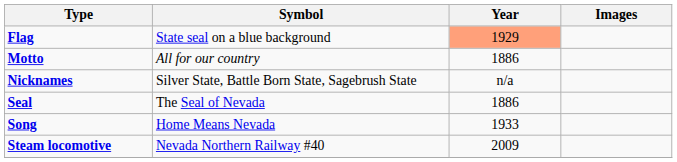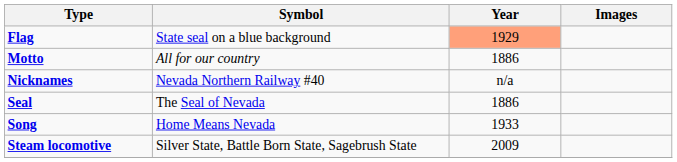 <table class="wikitable">
 <tr>
 <th width="20%">Type</th>
 <th width="40%">Symbol</th>
 <th width="15%">Year</th>
 <th width="15%">Images</th>
 </tr>
 <tr>
 <td><strong><a href='#'>Flag</a></strong></td>
 <td><a href='#'>State seal</a> on a blue background</td>
 <td style="background: lightsalmon; text-align:center">1929</td>
 <td style="text-align:center"></td>
 </tr>
 <tr>
 <td><strong><a href='#'>Motto</a></strong></td>
 <td><em>All for our country</em></td>
 <td style="text-align:center">1886</td>
 <td style="text-align:center"></td>
 </tr>
 <tr>
 <td><strong><a href='#'>Nicknames</a></strong></td>
-<td>Silver State, Battle Born State, Sagebrush State</td>
+<td><a href='#'>Nevada Northern Railway</a> #40</td>
 <td style="text-align:center">n/a</td>
 <td></td>
 </tr>
 <tr>
 <td><strong><a href='#'>Seal</a></strong></td>
 <td>The <a href='#'>Seal of Nevada</a></td>
 <td style="text-align:center">1886</td>
 <td style="text-align:center"></td>
 </tr>
 <tr>
 <td><strong><a href='#'>Song</a></strong></td>
 <td><a href='#'>Home Means Nevada</a></td>
 <td style="text-align:center">1933</td>
 <td></td>
 </tr>
 <tr>
 <td><strong><a href='#'>Steam locomotive</a></strong></td>
-<td><a href='#'>Nevada Northern Railway</a> #40</td>
+<td>Silver State, Battle Born State, Sagebrush State</td>
 <td style="text-align:center">2009</td>
 <td style="text-align:center"></td>
 </tr>
 <tr>
 </tr>
 </table>
